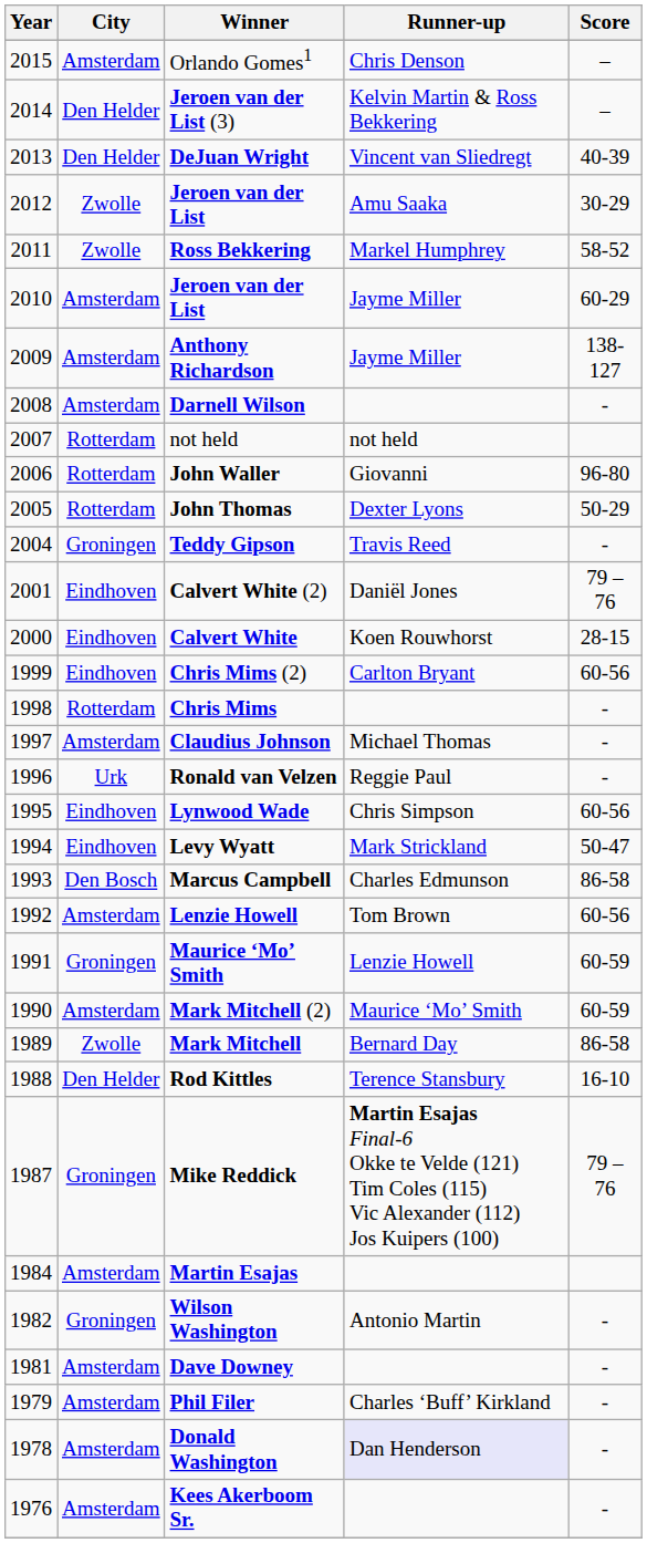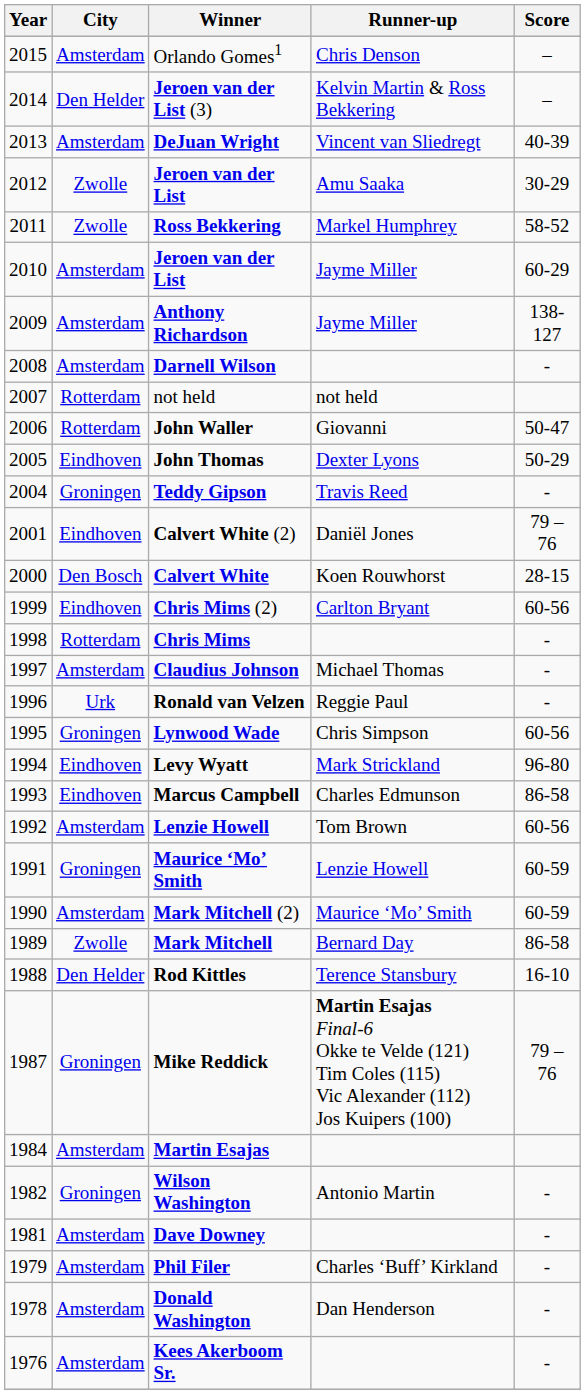 <table class="wikitable sortable" style=" text-align:center; font-size:90%;" width=70%>
 <tr bgcolor=>
 <th>Year</th>
 <th>City</th>
 <th>Winner</th>
 <th>Runner-up</th>
 <th>Score</th>
 </tr>
 <tr>
 </tr>
 <tr>
 <td>2015</td>
 <td><a href='#'>Amsterdam</a></td>
 <td align="left"> Orlando Gomes<sup>1</sup></td>
 <td align="left"> <a href='#'>Chris Denson</a></td>
 <td>–</td>
 </tr>
 <tr>
 <td>2014</td>
 <td><a href='#'>Den Helder</a></td>
 <td align="left"> <strong><a href='#'>Jeroen van der List</a></strong> (3)</td>
 <td align="left"> <a href='#'>Kelvin Martin</a> &  <a href='#'>Ross Bekkering</a></td>
 <td>–</td>
 </tr>
 <tr>
 <td>2013</td>
-<td><a href='#'>Den Helder</a></td>
+<td><a href='#'>Amsterdam</a></td>
 <td align="left"> <strong><a href='#'>DeJuan Wright</a></strong></td>
 <td align="left"> <a href='#'>Vincent van Sliedregt</a></td>
 <td>40-39</td>
 </tr>
 <tr>
 <td>2012</td>
 <td><a href='#'>Zwolle</a></td>
 <td align="left"> <strong><a href='#'>Jeroen van der List</a></strong></td>
 <td align="left"> <a href='#'>Amu Saaka</a></td>
 <td>30-29</td>
 </tr>
 <tr>
 <td>2011</td>
 <td><a href='#'>Zwolle</a></td>
 <td align="left"> <strong><a href='#'>Ross Bekkering</a></strong></td>
 <td align="left"> <a href='#'>Markel Humphrey</a></td>
 <td>58-52</td>
 </tr>
 <tr>
 <td>2010</td>
 <td><a href='#'>Amsterdam</a></td>
 <td align="left"> <strong><a href='#'>Jeroen van der List</a></strong></td>
 <td align="left"> <a href='#'>Jayme Miller</a></td>
 <td>60-29</td>
 </tr>
 <tr>
 <td>2009</td>
 <td><a href='#'>Amsterdam</a></td>
 <td align="left"> <strong><a href='#'>Anthony Richardson</a></strong></td>
 <td align="left"> <a href='#'>Jayme Miller</a></td>
 <td>138-127</td>
 </tr>
 <tr>
 <td>2008</td>
 <td><a href='#'>Amsterdam</a></td>
 <td align="left"> <strong><a href='#'>Darnell Wilson</a></strong></td>
 <td align="left"></td>
 <td>-</td>
 </tr>
 <tr>
 <td>2007</td>
 <td><a href='#'>Rotterdam</a></td>
 <td align="left">not held</td>
 <td align="left">  not held</td>
 <td></td>
 </tr>
 <tr>
 <td>2006</td>
 <td><a href='#'>Rotterdam</a></td>
 <td align="left"> <strong>John Waller</strong></td>
 <td align="left">  Giovanni</td>
-<td>96-80</td>
+<td>50-47</td>
 </tr>
 <tr>
 <td>2005</td>
-<td><a href='#'>Rotterdam</a></td>
+<td><a href='#'>Eindhoven</a></td>
 <td align="left"> <strong>John Thomas</strong></td>
 <td align="left"> <a href='#'>Dexter Lyons</a></td>
 <td>50-29</td>
 </tr>
 <tr>
 <td>2004</td>
 <td><a href='#'>Groningen</a></td>
 <td align="left"> <strong><a href='#'>Teddy Gipson</a></strong></td>
 <td align="left"> <a href='#'>Travis Reed</a></td>
 <td>-</td>
 </tr>
 <tr>
 <td>2001</td>
 <td><a href='#'>Eindhoven</a></td>
 <td align="left"> <strong>Calvert White</strong> (2)</td>
 <td align="left"> Daniël Jones</td>
 <td>79 – 76</td>
 </tr>
 <tr>
 <td>2000</td>
-<td><a href='#'>Eindhoven</a></td>
+<td><a href='#'>Den Bosch</a></td>
 <td align="left"> <strong><a href='#'>Calvert White</a></strong></td>
 <td align="left"> Koen Rouwhorst</td>
 <td>28-15</td>
 </tr>
 <tr>
 <td>1999</td>
 <td><a href='#'>Eindhoven</a></td>
 <td align="left"> <strong><a href='#'>Chris Mims</a></strong> (2)</td>
 <td align="left"> <a href='#'>Carlton Bryant</a></td>
 <td>60-56</td>
 </tr>
 <tr>
 <td>1998</td>
 <td><a href='#'>Rotterdam</a></td>
 <td align="left"> <strong><a href='#'>Chris Mims</a></strong></td>
 <td align="left"></td>
 <td>-</td>
 </tr>
 <tr>
 <td>1997</td>
 <td><a href='#'>Amsterdam</a></td>
 <td align="left"> <strong><a href='#'>Claudius Johnson</a></strong></td>
 <td align="left"> Michael Thomas</td>
 <td>-</td>
 </tr>
 <tr>
 <td>1996</td>
 <td><a href='#'>Urk</a></td>
 <td align="left"> <strong>Ronald van Velzen</strong></td>
 <td align="left"> Reggie Paul</td>
 <td>-</td>
 </tr>
 <tr>
 <td>1995</td>
-<td><a href='#'>Eindhoven</a></td>
+<td><a href='#'>Groningen</a></td>
 <td align="left"> <strong><a href='#'>Lynwood Wade</a></strong></td>
 <td align="left"> Chris Simpson</td>
 <td>60-56</td>
 </tr>
 <tr>
 <td>1994</td>
 <td><a href='#'>Eindhoven</a></td>
 <td align="left"> <strong>Levy Wyatt</strong></td>
 <td align="left"> <a href='#'>Mark Strickland</a></td>
-<td>50-47</td>
+<td>96-80</td>
 </tr>
 <tr>
 <td>1993</td>
-<td><a href='#'>Den Bosch</a></td>
+<td><a href='#'>Eindhoven</a></td>
 <td align="left"> <strong>Marcus Campbell</strong></td>
 <td align="left"> Charles Edmunson</td>
 <td>86-58</td>
 </tr>
 <tr>
 <td>1992</td>
 <td><a href='#'>Amsterdam</a></td>
 <td align="left"> <strong><a href='#'>Lenzie Howell</a></strong></td>
 <td align="left"> Tom Brown</td>
 <td>60-56</td>
 </tr>
 <tr>
 <td>1991</td>
 <td><a href='#'>Groningen</a></td>
 <td align="left"> <strong><a href='#'>Maurice ‘Mo’ Smith</a></strong></td>
 <td align="left"> <a href='#'>Lenzie Howell</a></td>
 <td>60-59</td>
 </tr>
 <tr>
 <td>1990</td>
 <td><a href='#'>Amsterdam</a></td>
 <td align="left"> <strong><a href='#'>Mark Mitchell</a></strong> (2)</td>
 <td align="left"> <a href='#'>Maurice ‘Mo’ Smith</a></td>
 <td>60-59</td>
 </tr>
 <tr>
 <td>1989</td>
 <td><a href='#'>Zwolle</a></td>
 <td align="left"> <strong><a href='#'>Mark Mitchell</a></strong></td>
 <td align="left"> <a href='#'>Bernard Day</a></td>
 <td>86-58</td>
 </tr>
 <tr>
 <td>1988</td>
 <td><a href='#'>Den Helder</a></td>
 <td align="left"> <strong>Rod Kittles</strong></td>
 <td align="left"> <a href='#'>Terence Stansbury</a></td>
 <td>16-10</td>
 </tr>
 <tr>
 <td>1987</td>
 <td><a href='#'>Groningen</a></td>
 <td align="left"> <strong>Mike Reddick</strong></td>
 <td align="left"> <strong>Martin Esajas</strong><br><em>Final-6</em><br> Okke te Velde (121)<br> Tim Coles (115)<br> Vic Alexander (112)<br> Jos Kuipers (100)</td>
 <td>79 – 76</td>
 </tr>
 <tr>
 <td>1984</td>
 <td><a href='#'>Amsterdam</a></td>
 <td align="left"> <strong><a href='#'>Martin Esajas</a></strong></td>
 <td align="left"></td>
 <td></td>
 </tr>
 <tr>
 <td>1982</td>
 <td><a href='#'>Groningen</a></td>
 <td align="left"> <strong><a href='#'>Wilson Washington</a></strong></td>
 <td align="left">  Antonio Martin</td>
 <td>-</td>
 </tr>
 <tr>
 <td>1981</td>
 <td><a href='#'>Amsterdam</a></td>
 <td align="left"> <strong><a href='#'>Dave Downey</a></strong></td>
 <td align="left"></td>
 <td>-</td>
 </tr>
 <tr>
 <td>1979</td>
 <td><a href='#'>Amsterdam</a></td>
 <td align="left"> <strong><a href='#'>Phil Filer</a></strong></td>
 <td align="left"> Charles ‘Buff’ Kirkland</td>
 <td>-</td>
 </tr>
 <tr>
 <td>1978</td>
 <td><a href='#'>Amsterdam</a></td>
 <td align="left"> <strong><a href='#'>Donald Washington</a></strong></td>
-<td align="left" style="background: lavender;"> Dan Henderson</td>
+<td align="left"> Dan Henderson</td>
 <td>-</td>
 </tr>
 <tr>
 <td>1976</td>
 <td><a href='#'>Amsterdam</a></td>
 <td align="left"> <strong><a href='#'>Kees Akerboom Sr.</a></strong></td>
 <td align="left"></td>
 <td>-</td>
 </tr>
 <tr>
 </tr>
 </table>
